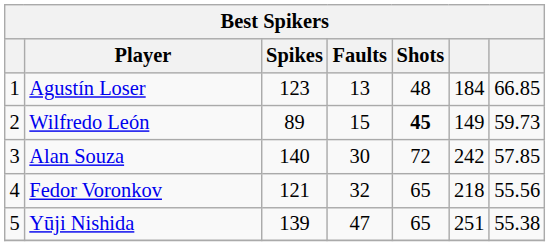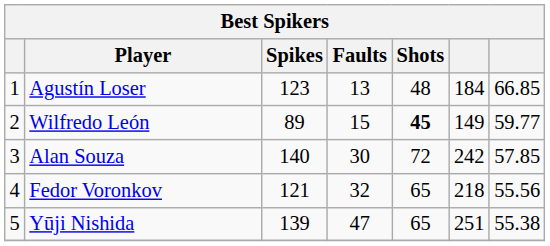 <table class="wikitable sortable" style=font-size:90%>
 <tr>
 <th colspan=7>Best Spikers</th>
 </tr>
 <tr>
 <th></th>
 <th width=160>Player</th>
 <th width=20>Spikes</th>
 <th width=20>Faults</th>
 <th width=20>Shots</th>
 <th width=20></th>
 <th width=20></th>
 </tr>
 <tr>
 <td>1</td>
 <td> <a href='#'>Agustín Loser</a></td>
 <td align=center>123</td>
 <td align=center>13</td>
 <td align=center>48</td>
 <td align=center>184</td>
 <td align=center>66.85</td>
 </tr>
 <tr>
 <td>2</td>
 <td> <a href='#'>Wilfredo León</a></td>
 <td align=center>89</td>
 <td align=center>15</td>
 <td align=center><strong>45</strong></td>
 <td align=center>149</td>
-<td align=center>59.73</td>
+<td align=center>59.77</td>
 </tr>
 <tr>
 <td>3</td>
 <td> <a href='#'>Alan Souza</a></td>
 <td align=center>140</td>
 <td align=center>30</td>
 <td align=center>72</td>
 <td align=center>242</td>
 <td align=center>57.85</td>
 </tr>
 <tr>
 <td>4</td>
 <td> <a href='#'>Fedor Voronkov</a></td>
 <td align=center>121</td>
 <td align=center>32</td>
 <td align=center>65</td>
 <td align=center>218</td>
 <td align=center>55.56</td>
 </tr>
 <tr>
 <td>5</td>
 <td> <a href='#'>Yūji Nishida</a></td>
 <td align=center>139</td>
 <td align=center>47</td>
 <td align=center>65</td>
 <td align=center>251</td>
 <td align=center>55.38</td>
 </tr>
 <tr>
 </tr>
 </table>
